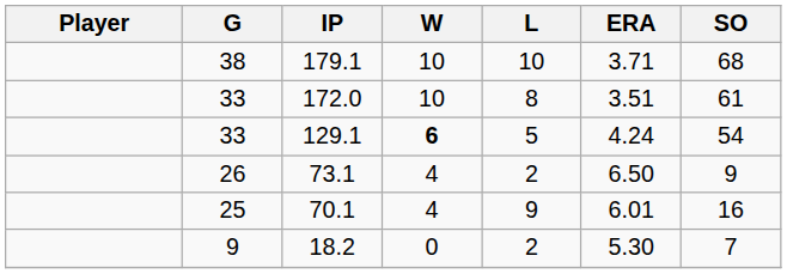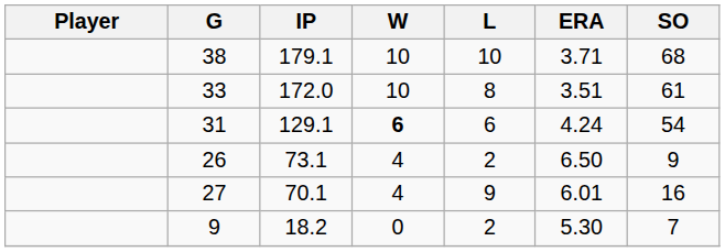 <table class="wikitable sortable">
 <tr>
 <th bgcolor="#DDDDFF" width="16%">Player</th>
 <th bgcolor="#DDDDFF" width="9%">G</th>
 <th bgcolor="#DDDDFF" width="9%">IP</th>
 <th bgcolor="#DDDDFF" width="9%">W</th>
 <th bgcolor="#DDDDFF" width="9%">L</th>
 <th bgcolor="#DDDDFF" width="9%">ERA</th>
 <th bgcolor="#DDDDFF" width="9%">SO</th>
 </tr>
 <tr align="center">
 <td></td>
 <td>38</td>
 <td>179.1</td>
 <td>10</td>
 <td>10</td>
 <td>3.71</td>
 <td>68</td>
 </tr>
 <tr align="center">
 <td></td>
 <td>33</td>
 <td>172.0</td>
 <td>10</td>
 <td>8</td>
 <td>3.51</td>
 <td>61</td>
 </tr>
 <tr align="center">
 <td></td>
-<td>33</td>
+<td>31</td>
 <td>129.1</td>
 <td><strong>6</strong></td>
-<td>5</td>
+<td>6</td>
 <td>4.24</td>
 <td>54</td>
 </tr>
 <tr align="center">
 <td></td>
 <td>26</td>
 <td>73.1</td>
 <td>4</td>
 <td>2</td>
 <td>6.50</td>
 <td>9</td>
 </tr>
 <tr align="center">
 <td></td>
-<td>25</td>
+<td>27</td>
 <td>70.1</td>
 <td>4</td>
 <td>9</td>
 <td>6.01</td>
 <td>16</td>
 </tr>
 <tr align="center">
 <td></td>
 <td>9</td>
 <td>18.2</td>
 <td>0</td>
 <td>2</td>
 <td>5.30</td>
 <td>7</td>
 </tr>
 <tr align="center">
 </tr>
 </table>
